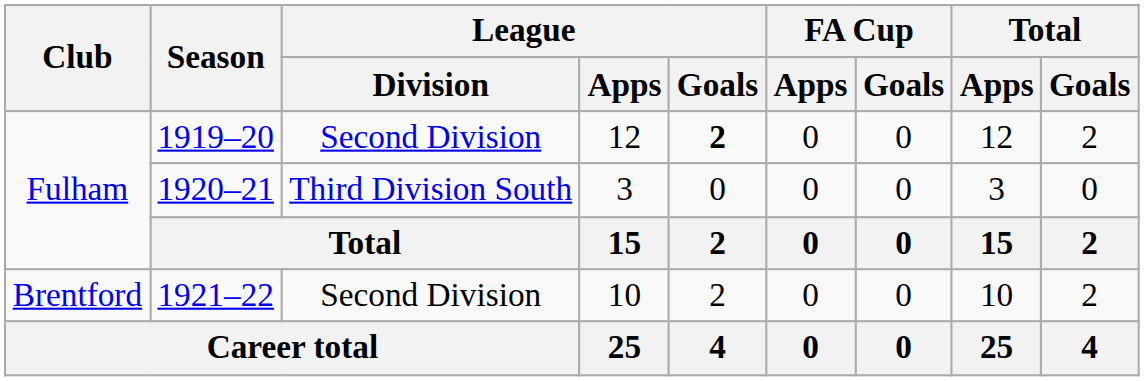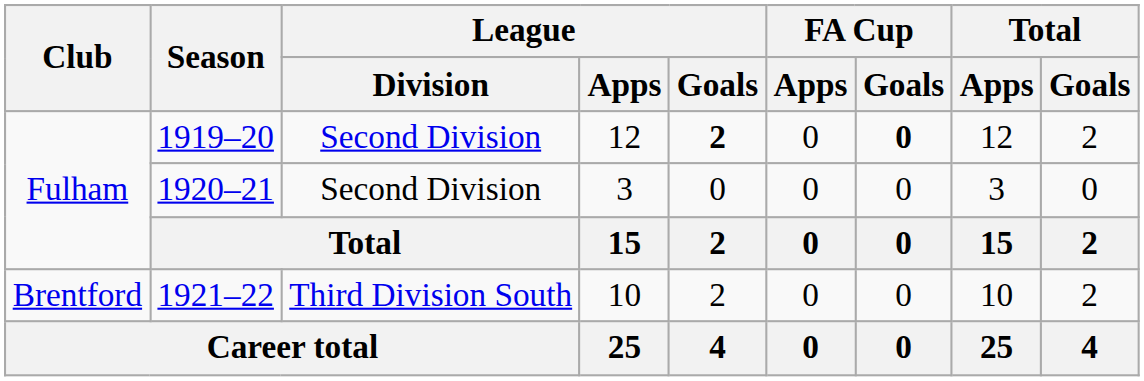 <table class="wikitable" style="text-align: center;">
 <tr>
 <th rowspan="2">Club</th>
 <th rowspan="2">Season</th>
 <th colspan="3">League</th>
 <th colspan="2">FA Cup</th>
 <th colspan="2">Total</th>
 </tr>
 <tr>
 <th>Division</th>
 <th>Apps</th>
 <th>Goals</th>
 <th>Apps</th>
 <th>Goals</th>
 <th>Apps</th>
 <th>Goals</th>
 </tr>
 <tr>
 <td rowspan="3"><a href='#'>Fulham</a></td>
 <td><a href='#'>1919–20</a></td>
 <td><a href='#'>Second Division</a></td>
 <td>12</td>
 <td><strong>2</strong></td>
 <td>0</td>
-<td>0</td>
+<td><strong>0</strong></td>
 <td>12</td>
 <td>2</td>
 </tr>
 <tr>
 <td><a href='#'>1920–21</a></td>
-<td><a href='#'>Third Division South</a></td>
+<td>Second Division</td>
 <td>3</td>
 <td>0</td>
 <td>0</td>
 <td>0</td>
 <td>3</td>
 <td>0</td>
 </tr>
 <tr>
 <th colspan="2">Total</th>
 <th>15</th>
 <th>2</th>
 <th>0</th>
 <th>0</th>
 <th>15</th>
 <th>2</th>
 </tr>
 <tr>
 <td><a href='#'>Brentford</a></td>
 <td><a href='#'>1921–22</a></td>
-<td>Second Division</td>
+<td><a href='#'>Third Division South</a></td>
 <td>10</td>
 <td>2</td>
 <td>0</td>
 <td>0</td>
 <td>10</td>
 <td>2</td>
 </tr>
 <tr>
 <th colspan="3">Career total</th>
 <th>25</th>
 <th>4</th>
 <th>0</th>
 <th>0</th>
 <th>25</th>
 <th>4</th>
 </tr>
 </table>
